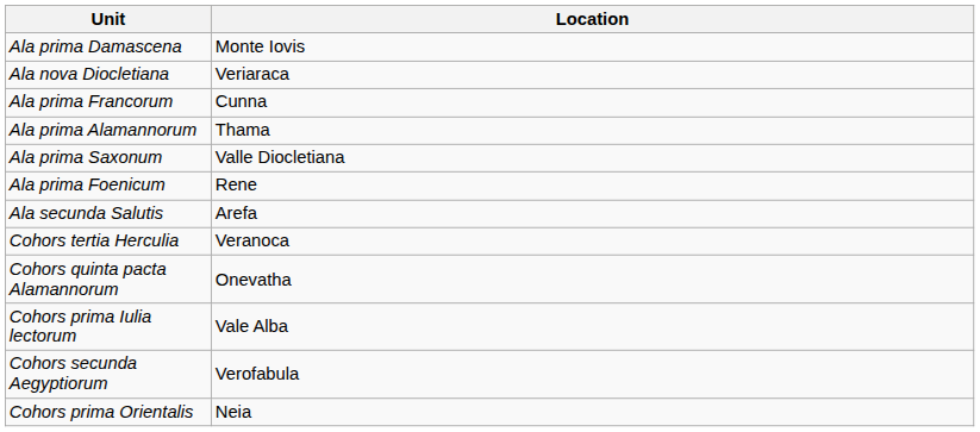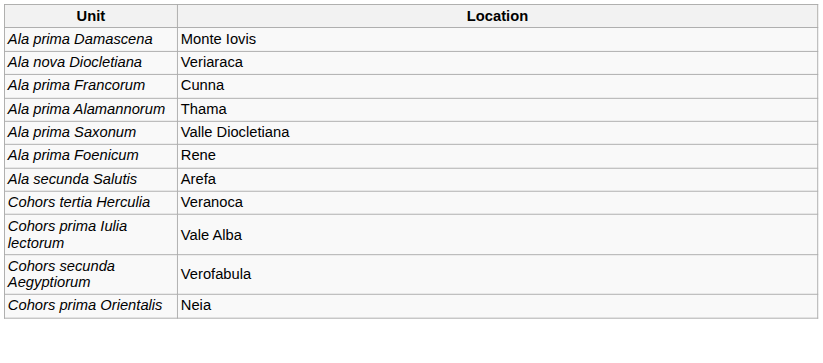 <table class="wikitable"  width="70%">
 <tr bgcolor="#FFDEAD">
 <th width="9%">Unit</th>
 <th width="39%">Location</th>
 </tr>
 <tr>
 <td><em>Ala prima Damascena</em></td>
 <td>Monte Iovis</td>
 </tr>
 <tr>
 <td><em>Ala nova Diocletiana</em></td>
 <td>Veriaraca</td>
 </tr>
 <tr>
 <td><em>Ala prima Francorum</em></td>
 <td>Cunna</td>
 </tr>
 <tr>
 <td><em>Ala prima Alamannorum</em></td>
 <td>Thama</td>
 </tr>
 <tr>
 <td><em>Ala prima Saxonum</em></td>
 <td>Valle Diocletiana</td>
 </tr>
 <tr>
 <td><em>Ala prima Foenicum</em></td>
 <td>Rene</td>
 </tr>
 <tr>
 <td><em>Ala secunda Salutis</em></td>
 <td>Arefa</td>
 </tr>
 <tr>
 <td><em>Cohors tertia Herculia</em></td>
 <td>Veranoca</td>
 </tr>
 <tr>
-<td><em>Cohors quinta pacta Alamannorum</em></td>
-<td>Onevatha</td>
-</tr>
-<tr>
 <td><em>Cohors prima Iulia lectorum</em></td>
 <td>Vale Alba</td>
 </tr>
 <tr>
 <td><em>Cohors secunda Aegyptiorum</em></td>
 <td>Verofabula</td>
 </tr>
 <tr>
 <td><em>Cohors prima Orientalis</em></td>
 <td>Neia</td>
 </tr>
 </table>
